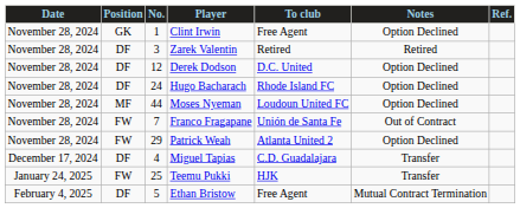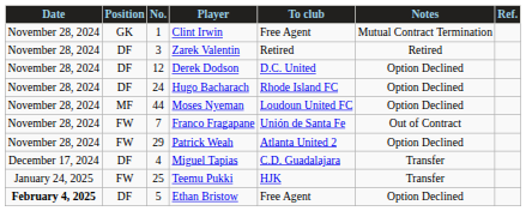 <table class="wikitable sortable" style="text-align:center">
 <tr>
 <th style="background:#21201E;color:#9BCEE3;border:1px solid #E1E2DD">Date</th>
 <th style="background:#21201E;color:#9BCEE3;border:1px solid #E1E2DD">Position</th>
 <th style="background:#21201E;color:#9BCEE3;border:1px solid #E1E2DD">No.</th>
 <th style="background:#21201E;color:#9BCEE3;border:1px solid #E1E2DD">Player</th>
 <th style="background:#21201E;color:#9BCEE3;border:1px solid #E1E2DD">To club</th>
 <th style="background:#21201E;color:#9BCEE3;border:1px solid #E1E2DD">Notes</th>
 <th style="background:#21201E;color:#9BCEE3;border:1px solid #E1E2DD">Ref.</th>
 </tr>
 <tr>
 <td>November 28, 2024</td>
 <td>GK</td>
 <td>1</td>
 <td style="text-align:left"> <a href='#'>Clint Irwin</a></td>
 <td style="text-align:left">Free Agent</td>
-<td>Option Declined</td>
+<td>Mutual Contract Termination</td>
 <td></td>
 </tr>
 <tr>
 <td>November 28, 2024</td>
 <td>DF</td>
 <td>3</td>
 <td style="text-align:left"> <a href='#'>Zarek Valentin</a></td>
 <td style="text-align:left">Retired</td>
 <td>Retired</td>
 <td></td>
 </tr>
 <tr>
 <td>November 28, 2024</td>
 <td>DF</td>
 <td>12</td>
 <td style="text-align:left"> <a href='#'>Derek Dodson</a></td>
 <td style="text-align:left"> <a href='#'>D.C. United</a></td>
 <td>Option Declined</td>
 <td></td>
 </tr>
 <tr>
 <td>November 28, 2024</td>
 <td>DF</td>
 <td>24</td>
 <td style="text-align:left"> <a href='#'>Hugo Bacharach</a></td>
 <td style="text-align:left"> <a href='#'>Rhode Island FC</a></td>
 <td>Option Declined</td>
 <td></td>
 </tr>
 <tr>
 <td>November 28, 2024</td>
 <td>MF</td>
 <td>44</td>
 <td style="text-align:left"> <a href='#'>Moses Nyeman</a></td>
 <td style="text-align:left"> <a href='#'>Loudoun United FC</a></td>
 <td>Option Declined</td>
 <td></td>
 </tr>
 <tr>
 <td>November 28, 2024</td>
 <td>FW</td>
 <td>7</td>
 <td style="text-align:left"> <a href='#'>Franco Fragapane</a></td>
 <td style="text-align:left"> <a href='#'>Unión de Santa Fe</a></td>
 <td>Out of Contract</td>
 <td></td>
 </tr>
 <tr>
 <td>November 28, 2024</td>
 <td>FW</td>
 <td>29</td>
 <td style="text-align:left"> <a href='#'>Patrick Weah</a></td>
 <td style="text-align:left"> <a href='#'>Atlanta United 2</a></td>
 <td>Option Declined</td>
 <td></td>
 </tr>
 <tr>
 <td>December 17, 2024</td>
 <td>DF</td>
 <td>4</td>
 <td style="text-align:left"> <a href='#'>Miguel Tapias</a></td>
 <td style="text-align:left"> <a href='#'>C.D. Guadalajara</a></td>
 <td>Transfer</td>
 <td></td>
 </tr>
 <tr>
 <td>January 24, 2025</td>
 <td>FW</td>
 <td>25</td>
 <td style="text-align:left"> <a href='#'>Teemu Pukki</a></td>
 <td style="text-align:left"> <a href='#'>HJK</a></td>
 <td>Transfer</td>
 <td></td>
 </tr>
 <tr>
-<td>February 4, 2025</td>
+<td><strong>February 4, 2025</strong></td>
 <td>DF</td>
 <td>5</td>
 <td style="text-align:left"> <a href='#'>Ethan Bristow</a></td>
 <td style="text-align:left">Free Agent</td>
-<td>Mutual Contract Termination</td>
+<td>Option Declined</td>
 <td></td>
 </tr>
 </table>
